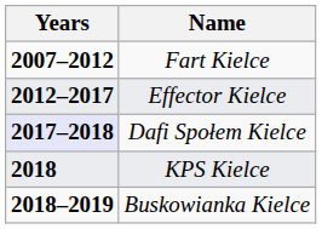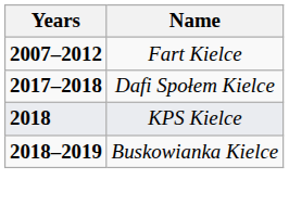 <table class="wikitable" style="font-size:100%">
 <tr>
 <th>Years</th>
 <th>Name</th>
 </tr>
 <tr>
 <td><strong>2007–2012</strong></td>
 <td align=center><em>Fart Kielce</em></td>
 </tr>
-<tr style="background:#EAECF0">
-<td><strong>2012–2017</strong></td>
-<td align=center><em>Effector Kielce</em></td>
-</tr>
 <tr>
-<td style="background: lavender;"><strong>2017–2018</strong></td>
+<td><strong>2017–2018</strong></td>
 <td align=center><em>Dafi Społem Kielce</em></td>
 </tr>
 <tr style="background:#EAECF0">
 <td><strong>2018</strong></td>
 <td align=center><em>KPS Kielce</em></td>
 </tr>
 <tr>
 <td><strong>2018–2019</strong></td>
 <td align=center><em>Buskowianka Kielce</em></td>
 </tr>
 </table>
